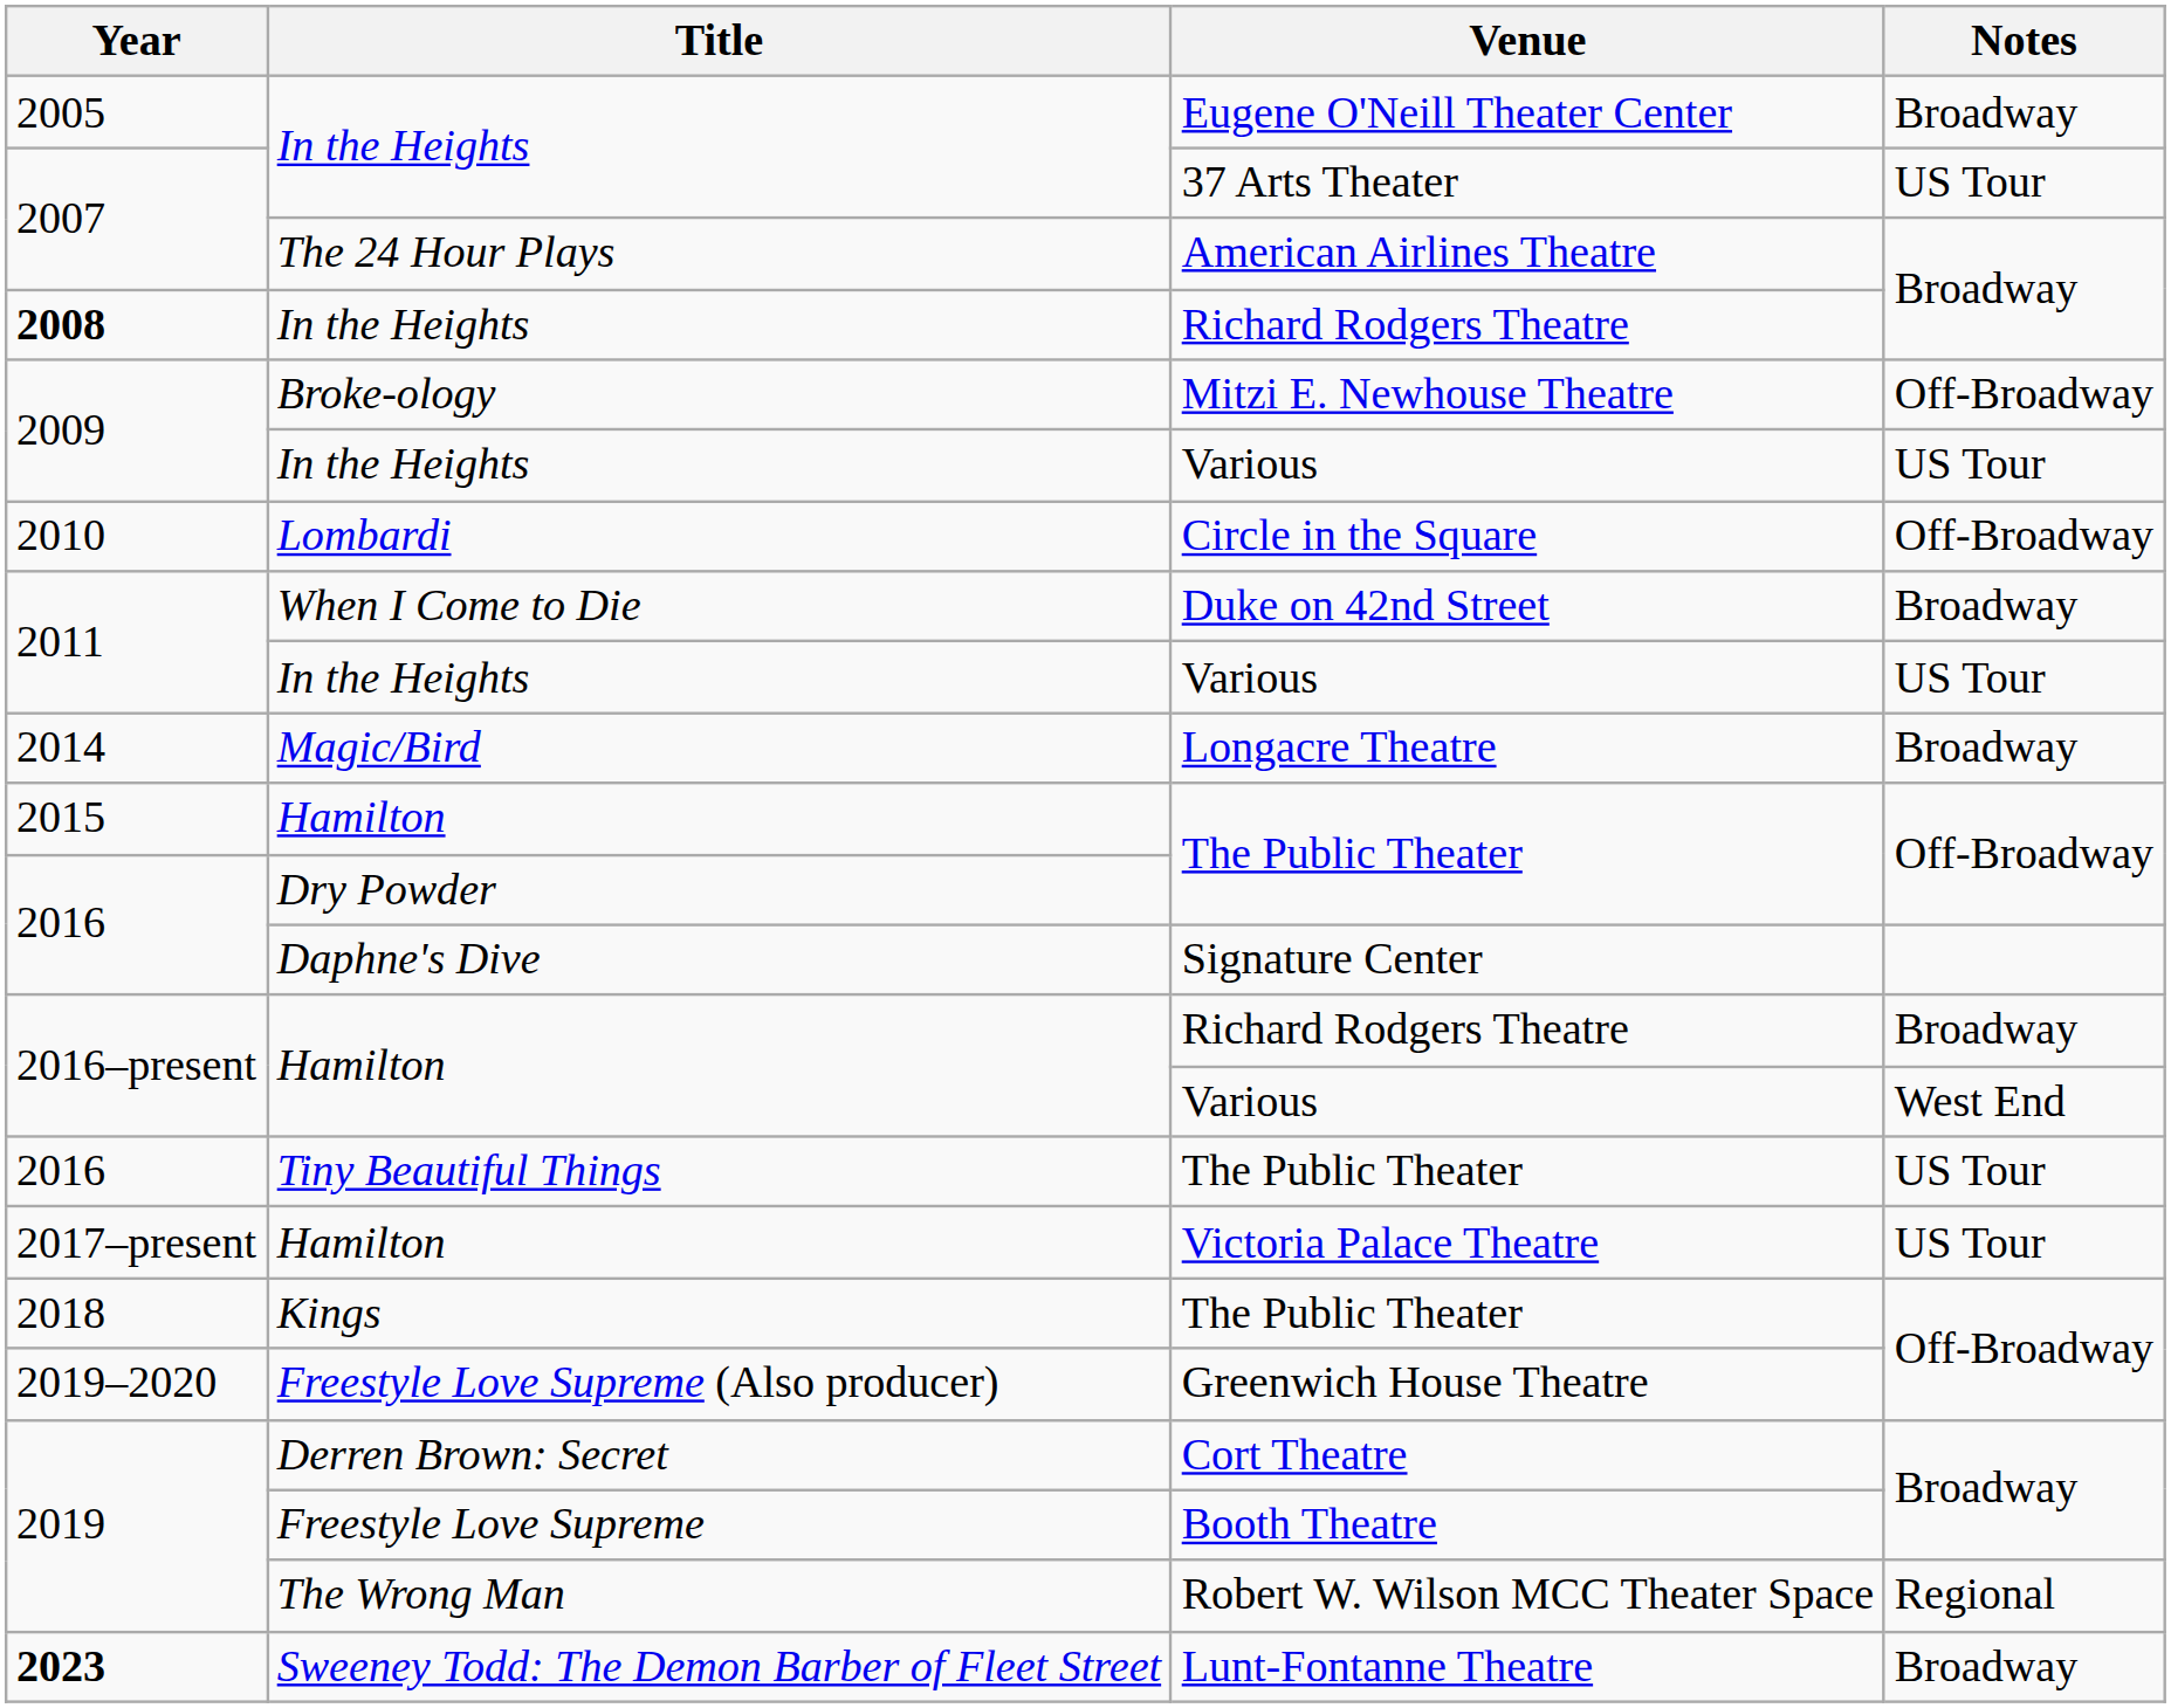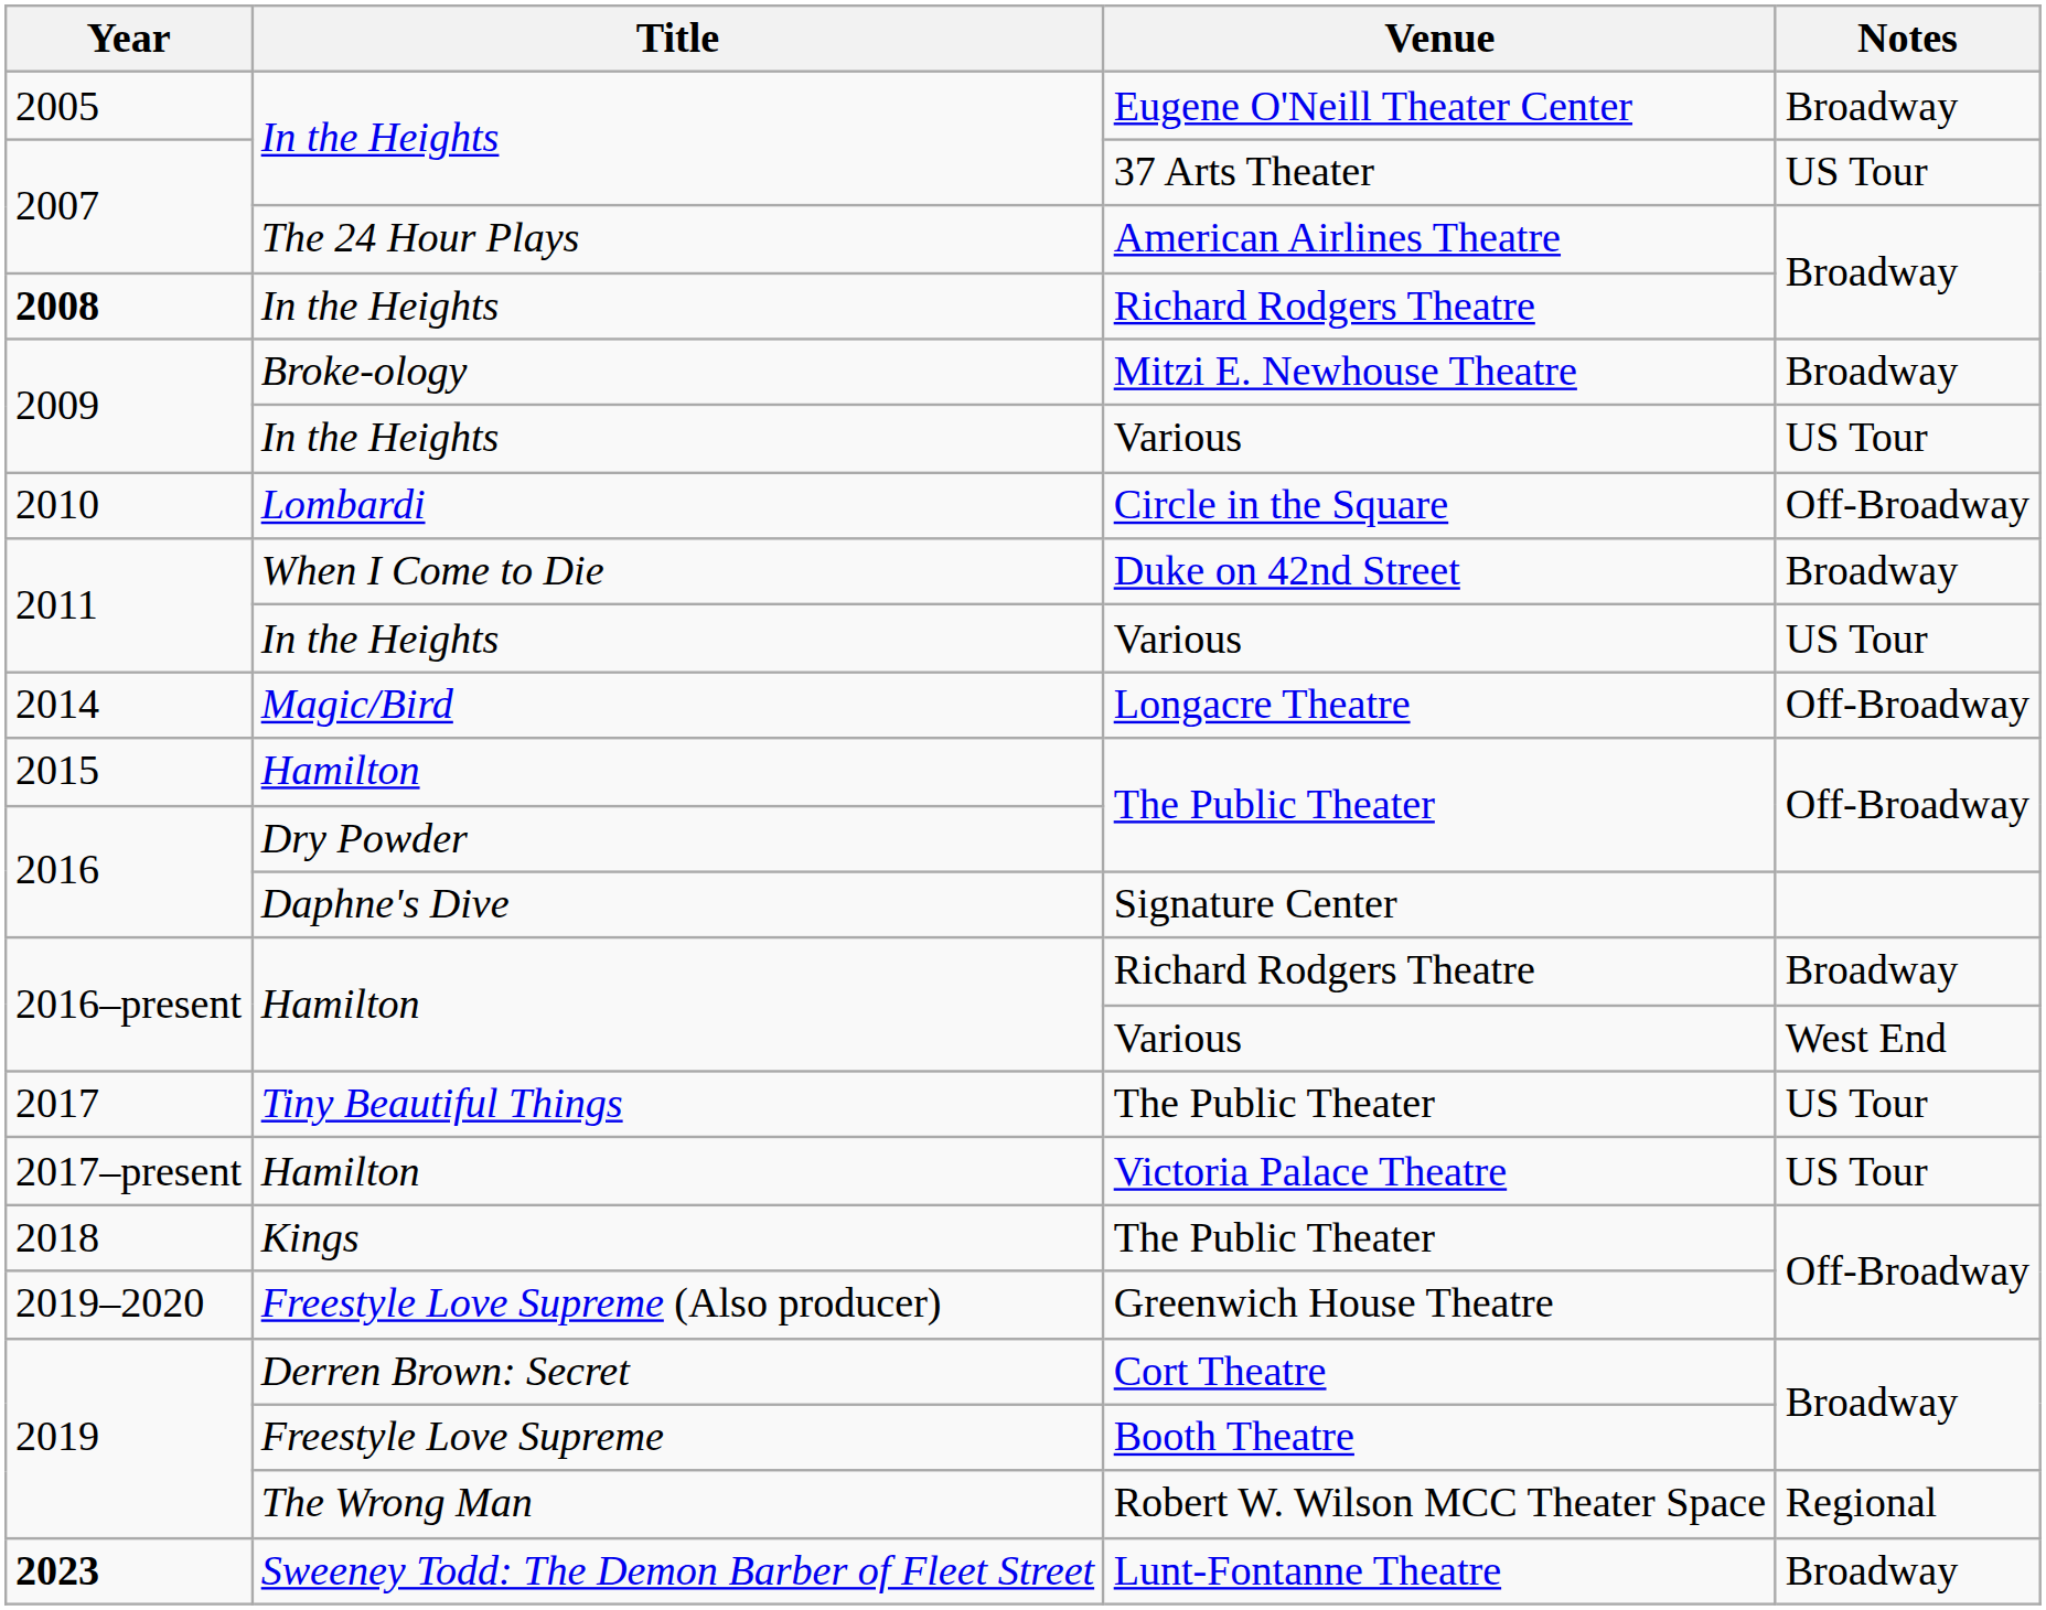 <table class="wikitable">
 <tr>
 <th>Year</th>
 <th>Title</th>
 <th>Venue</th>
 <th>Notes</th>
 </tr>
 <tr>
 <td>2005</td>
 <td rowspan="2"><em><a href='#'>In the Heights</a></em></td>
 <td><a href='#'>Eugene O'Neill Theater Center</a></td>
 <td>Broadway</td>
 </tr>
 <tr>
 <td rowspan="2">2007</td>
 <td>37 Arts Theater</td>
 <td>US Tour</td>
 </tr>
 <tr>
 <td><em>The 24 Hour Plays</em></td>
 <td><a href='#'>American Airlines Theatre</a></td>
 <td rowspan="2">Broadway</td>
 </tr>
 <tr>
 <td><strong>2008</strong></td>
 <td><em>In the Heights</em></td>
 <td><a href='#'>Richard Rodgers Theatre</a></td>
 </tr>
 <tr>
 <td rowspan="2">2009</td>
 <td><em>Broke-ology</em></td>
 <td><a href='#'>Mitzi E. Newhouse Theatre</a></td>
-<td>Off-Broadway</td>
+<td>Broadway</td>
 </tr>
 <tr>
 <td><em>In the Heights</em></td>
 <td>Various</td>
 <td>US Tour</td>
 </tr>
 <tr>
 <td>2010</td>
 <td><a href='#'><em>Lombardi</em></a></td>
 <td><a href='#'>Circle in the Square</a></td>
 <td>Off-Broadway</td>
 </tr>
 <tr>
 <td rowspan="2">2011</td>
 <td><em>When I Come to Die</em></td>
 <td><a href='#'>Duke on 42nd Street</a></td>
 <td>Broadway</td>
 </tr>
 <tr>
 <td><em>In the Heights</em></td>
 <td>Various</td>
 <td>US Tour</td>
 </tr>
 <tr>
 <td>2014</td>
 <td><em><a href='#'>Magic/Bird</a></em></td>
 <td><a href='#'>Longacre Theatre</a></td>
-<td>Broadway</td>
+<td>Off-Broadway</td>
 </tr>
 <tr>
 <td>2015</td>
 <td><em><a href='#'>Hamilton</a></em></td>
 <td rowspan="2"><a href='#'>The Public Theater</a></td>
 <td rowspan="2">Off-Broadway</td>
 </tr>
 <tr>
 <td rowspan="2">2016</td>
 <td><em>Dry Powder</em></td>
 </tr>
 <tr>
 <td><em>Daphne's Dive</em></td>
 <td>Signature Center</td>
 <td></td>
 </tr>
 <tr>
 <td rowspan="2">2016–present</td>
 <td rowspan="2"><em>Hamilton</em></td>
 <td>Richard Rodgers Theatre</td>
 <td>Broadway</td>
 </tr>
 <tr>
 <td>Various</td>
 <td>West End</td>
 </tr>
 <tr>
-<td>2016</td>
+<td>2017</td>
 <td><em><a href='#'>Tiny Beautiful Things</a></em></td>
 <td>The Public Theater</td>
 <td>US Tour</td>
 </tr>
 <tr>
 <td>2017–present</td>
 <td><em>Hamilton</em></td>
 <td><a href='#'>Victoria Palace Theatre</a></td>
 <td>US Tour</td>
 </tr>
 <tr>
 <td>2018</td>
 <td><em>Kings</em></td>
 <td>The Public Theater</td>
 <td rowspan="2">Off-Broadway</td>
 </tr>
 <tr>
 <td>2019–2020</td>
 <td><em><a href='#'>Freestyle Love Supreme</a></em> (Also producer)</td>
 <td>Greenwich House Theatre</td>
 </tr>
 <tr>
 <td rowspan="3">2019</td>
 <td><em>Derren Brown: Secret</em></td>
 <td><a href='#'>Cort Theatre</a></td>
 <td rowspan="2">Broadway</td>
 </tr>
 <tr>
 <td><em>Freestyle Love Supreme</em></td>
 <td><a href='#'>Booth Theatre</a></td>
 </tr>
 <tr>
 <td><em>The Wrong Man</em></td>
 <td>Robert W. Wilson MCC Theater Space</td>
 <td>Regional</td>
 </tr>
 <tr>
 <td><strong>2023</strong></td>
 <td><em><a href='#'>Sweeney Todd: The Demon Barber of Fleet Street</a></em></td>
 <td><a href='#'>Lunt-Fontanne Theatre</a></td>
 <td>Broadway</td>
 </tr>
 </table>
